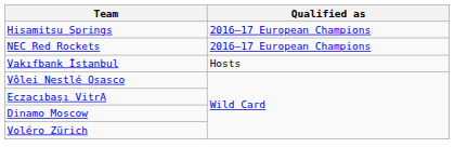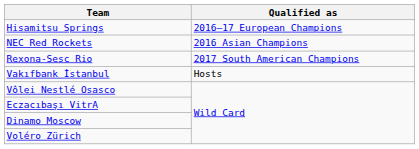 <table class="wikitable">
 <tr>
 <th width=250>Team</th>
 <th width=300>Qualified as</th>
 </tr>
 <tr>
 <td> <a href='#'>Hisamitsu Springs</a></td>
 <td><a href='#'>2016–17 European Champions</a></td>
 </tr>
 <tr>
 <td> <a href='#'>NEC Red Rockets</a></td>
-<td><a href='#'>2016–17 European Champions</a></td>
+<td><a href='#'>2016 Asian Champions</a></td>
+</tr>
+<tr>
+<td> <a href='#'>Rexona-Sesc Rio</a></td>
+<td><a href='#'>2017 South American Champions</a></td>
 </tr>
 <tr>
 <td> <a href='#'>Vakıfbank İstanbul</a></td>
 <td>Hosts</td>
 </tr>
 <tr>
 <td> <a href='#'>Vôlei Nestlé Osasco</a></td>
 <td rowspan=4><a href='#'>Wild Card</a></td>
 </tr>
 <tr>
 <td> <a href='#'>Eczacıbaşı VitrA</a></td>
 </tr>
 <tr>
 <td> <a href='#'>Dinamo Moscow</a></td>
 </tr>
 <tr>
 <td> <a href='#'>Voléro Zürich</a></td>
 </tr>
 </table>
